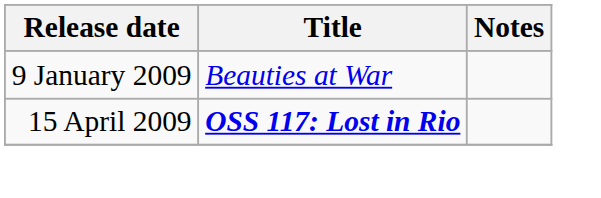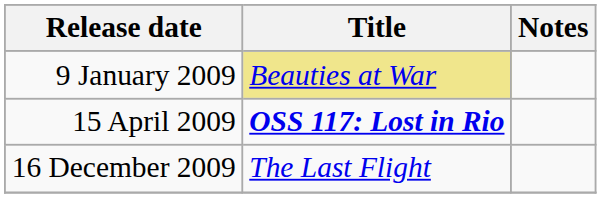 <table class="wikitable sortable">
 <tr>
 <th scope="col">Release date</th>
 <th>Title</th>
 <th>Notes</th>
 </tr>
 <tr>
 <td style="text-align:right;">9 January 2009</td>
-<td><em><a href='#'>Beauties at War</a></em></td>
+<td style="background: khaki;"><em><a href='#'>Beauties at War</a></em></td>
 <td></td>
 </tr>
 <tr>
 <td style="text-align:right;">15 April 2009</td>
 <td><strong><em><a href='#'>OSS 117: Lost in Rio</a></em></strong></td>
 <td></td>
 </tr>
 <tr>
+<td style="text-align:right;">16 December 2009</td>
+<td><em><a href='#'>The Last Flight</a></em></td>
+<td></td>
+</tr>
+<tr>
 </tr>
 </table>
